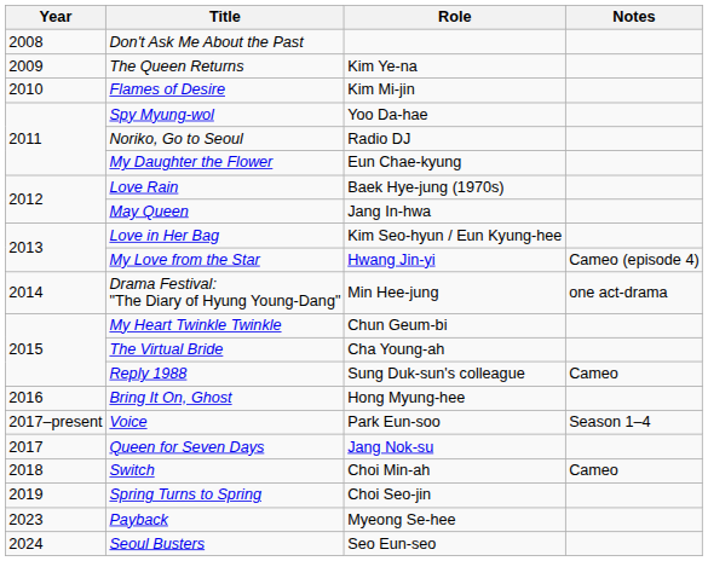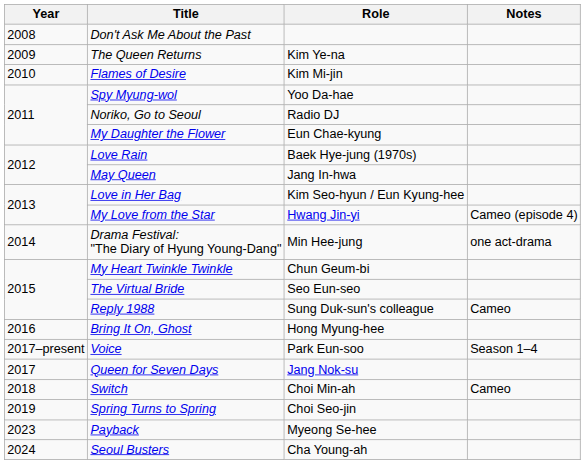 <table class="wikitable">
 <tr>
 <th>Year</th>
 <th>Title</th>
 <th>Role</th>
 <th>Notes</th>
 </tr>
 <tr>
 <td>2008</td>
 <td><em>Don't Ask Me About the Past</em></td>
 <td></td>
 <td></td>
 </tr>
 <tr>
 <td>2009</td>
 <td><em>The Queen Returns</em></td>
 <td>Kim Ye-na</td>
 <td></td>
 </tr>
 <tr>
 <td>2010</td>
 <td><em><a href='#'>Flames of Desire</a></em></td>
 <td>Kim Mi-jin</td>
 <td></td>
 </tr>
 <tr>
 <td rowspan="3">2011</td>
 <td><em><a href='#'>Spy Myung-wol</a></em></td>
 <td>Yoo Da-hae</td>
 <td></td>
 </tr>
 <tr>
 <td><em>Noriko, Go to Seoul</em></td>
 <td>Radio DJ</td>
 <td></td>
 </tr>
 <tr>
 <td><em><a href='#'>My Daughter the Flower</a></em></td>
 <td>Eun Chae-kyung</td>
 <td></td>
 </tr>
 <tr>
 <td rowspan="2">2012</td>
 <td><em><a href='#'>Love Rain</a></em></td>
 <td>Baek Hye-jung (1970s)</td>
 <td></td>
 </tr>
 <tr>
 <td><em><a href='#'>May Queen</a></em></td>
 <td>Jang In-hwa</td>
 <td></td>
 </tr>
 <tr>
 <td rowspan="2">2013</td>
 <td><em><a href='#'>Love in Her Bag</a></em></td>
 <td>Kim Seo-hyun / Eun Kyung-hee</td>
 <td></td>
 </tr>
 <tr>
 <td><em><a href='#'>My Love from the Star</a></em></td>
 <td><a href='#'>Hwang Jin-yi</a></td>
 <td>Cameo (episode 4)</td>
 </tr>
 <tr>
 <td>2014</td>
 <td><em>Drama Festival:</em><br>"The Diary of Hyung Young-Dang"</td>
 <td>Min Hee-jung</td>
 <td>one act-drama</td>
 </tr>
 <tr>
 <td rowspan="3">2015</td>
 <td><em><a href='#'>My Heart Twinkle Twinkle</a></em></td>
 <td>Chun Geum-bi</td>
 <td></td>
 </tr>
 <tr>
 <td><em><a href='#'>The Virtual Bride</a></em></td>
-<td>Cha Young-ah</td>
+<td>Seo Eun-seo</td>
 <td></td>
 </tr>
 <tr>
 <td><em><a href='#'>Reply 1988</a></em></td>
 <td>Sung Duk-sun's colleague</td>
 <td>Cameo</td>
 </tr>
 <tr>
 <td>2016</td>
 <td><em><a href='#'>Bring It On, Ghost</a></em></td>
 <td>Hong Myung-hee</td>
 <td></td>
 </tr>
 <tr>
 <td>2017–present</td>
 <td><em><a href='#'>Voice</a></em></td>
 <td>Park Eun-soo</td>
 <td>Season 1–4</td>
 </tr>
 <tr>
 <td>2017</td>
 <td><em><a href='#'>Queen for Seven Days</a></em></td>
 <td><a href='#'>Jang Nok-su</a></td>
 <td></td>
 </tr>
 <tr>
 <td>2018</td>
 <td><em><a href='#'>Switch</a></em></td>
 <td>Choi Min-ah</td>
 <td>Cameo</td>
 </tr>
 <tr>
 <td>2019</td>
 <td><em><a href='#'>Spring Turns to Spring</a></em></td>
 <td>Choi Seo-jin</td>
 <td></td>
 </tr>
 <tr>
 <td>2023</td>
 <td><em><a href='#'>Payback</a></em></td>
 <td>Myeong Se-hee</td>
 <td></td>
 </tr>
 <tr>
 <td>2024</td>
 <td><em><a href='#'>Seoul Busters</a></em></td>
-<td>Seo Eun-seo</td>
+<td>Cha Young-ah</td>
 <td></td>
 </tr>
 </table>
